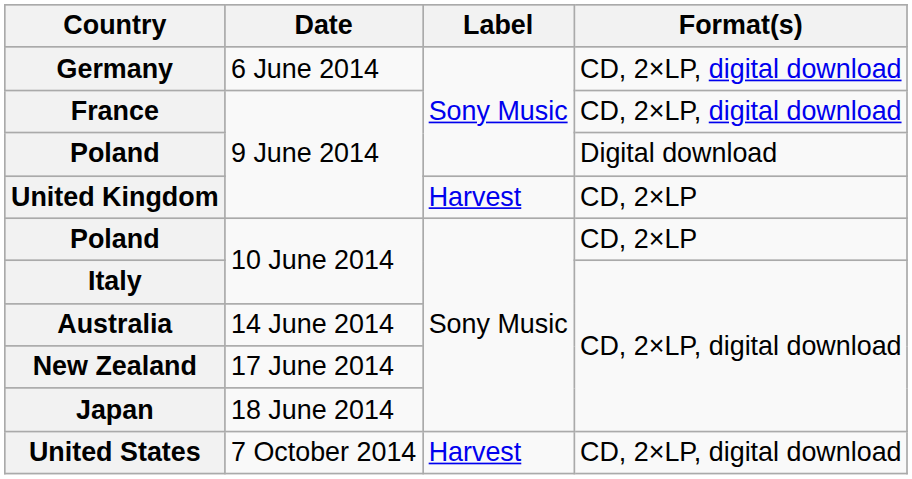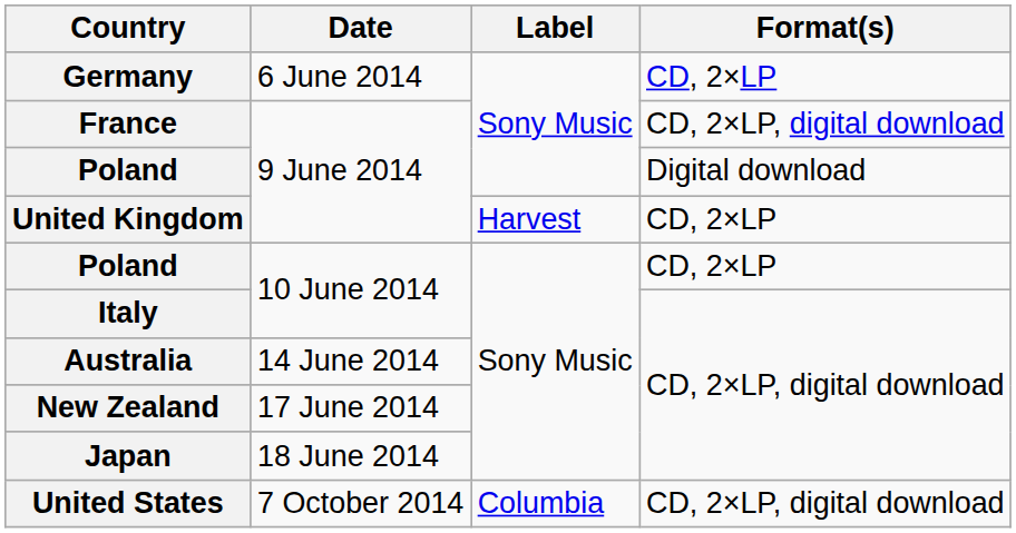 <table class="wikitable plainrowheaders">
 <tr>
 <th scope="col">Country</th>
 <th scope="col">Date</th>
 <th scope="col">Label</th>
 <th scope="col">Format(s)</th>
 </tr>
 <tr>
 <th scope="row">Germany</th>
 <td>6 June 2014</td>
 <td rowspan="3"><a href='#'>Sony Music</a></td>
-<td>CD, 2×LP, <a href='#'>digital download</a></td>
+<td><a href='#'>CD</a>, 2×<a href='#'>LP</a></td>
 </tr>
 <tr>
 <th scope="row">France</th>
 <td rowspan="3">9 June 2014</td>
 <td>CD, 2×LP, <a href='#'>digital download</a></td>
 </tr>
 <tr>
 <th scope="row">Poland</th>
 <td>Digital download</td>
 </tr>
 <tr>
 <th scope="row">United Kingdom</th>
 <td><a href='#'>Harvest</a></td>
 <td>CD, 2×LP</td>
 </tr>
 <tr>
 <th scope="row">Poland</th>
 <td rowspan="2">10 June 2014</td>
 <td rowspan="5">Sony Music</td>
 <td>CD, 2×LP</td>
 </tr>
 <tr>
 <th scope="row">Italy</th>
 <td rowspan="4">CD, 2×LP, digital download</td>
 </tr>
 <tr>
 <th scope="row">Australia</th>
 <td>14 June 2014</td>
 </tr>
 <tr>
 <th scope="row">New Zealand</th>
 <td>17 June 2014</td>
 </tr>
 <tr>
 <th scope="row">Japan</th>
 <td>18 June 2014</td>
 </tr>
 <tr>
 <th scope="row">United States</th>
 <td>7 October 2014</td>
-<td><a href='#'>Harvest</a></td>
+<td><a href='#'>Columbia</a></td>
 <td>CD, 2×LP, digital download</td>
 </tr>
 </table>
